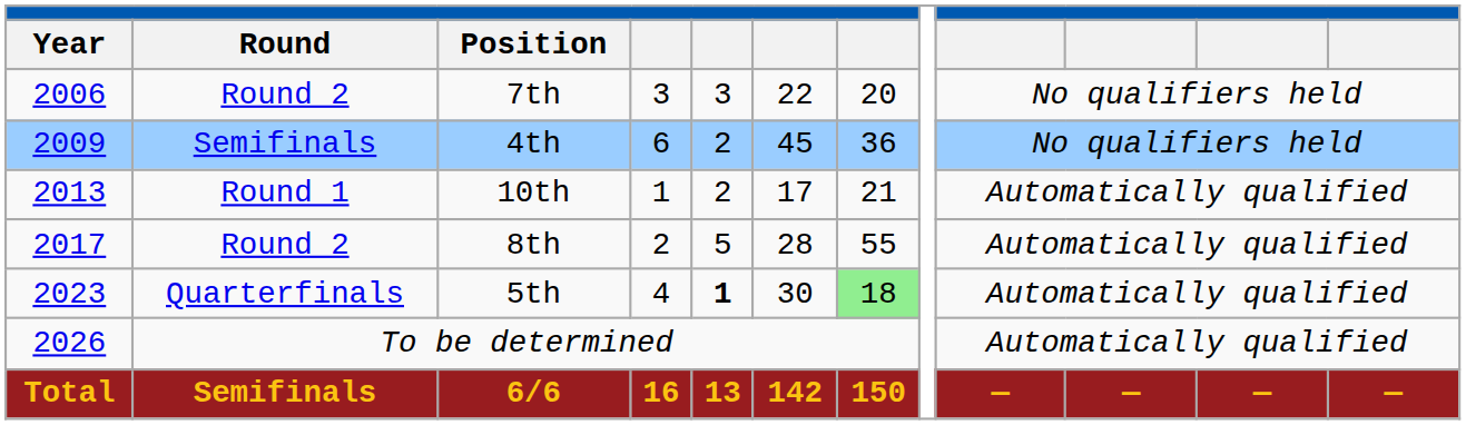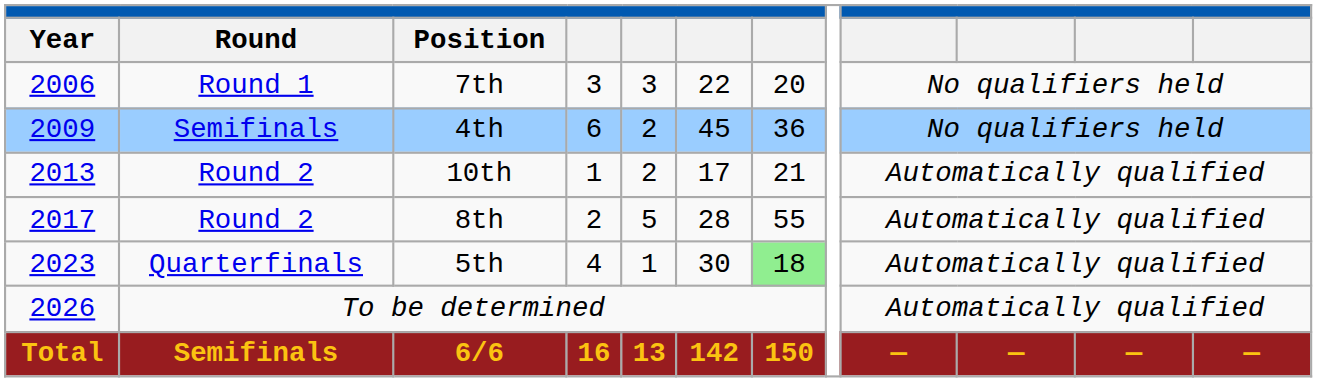 <table class="wikitable" style="text-align: center;">
 <tr>
 <th style="background:#0059B1;" colspan="7"><a href='#'></a> </th>
 <th style="background:white; width:1%;" rowspan="9"></th>
 <th style="background:#0059B1; color:#FBC311;" colspan="5"><a href='#'></a> </th>
 </tr>
 <tr>
 <th>Year</th>
 <th>Round</th>
 <th>Position</th>
 <th></th>
 <th></th>
 <th></th>
 <th></th>
 <th></th>
 <th></th>
 <th></th>
 <th></th>
 </tr>
 <tr>
 <td>  <a href='#'>2006</a></td>
-<td><a href='#'>Round 2</a></td>
+<td><a href='#'>Round 1</a></td>
 <td>7th</td>
 <td>3</td>
 <td>3</td>
 <td>22</td>
 <td>20</td>
 <td colspan=4><em>No qualifiers held</em></td>
 </tr>
 <tr style="background:#9acdff;">
 <td>  <a href='#'>2009</a></td>
 <td><a href='#'>Semifinals</a></td>
 <td>4th</td>
 <td>6</td>
 <td>2</td>
 <td>45</td>
 <td>36</td>
 <td colspan=4><em>No qualifiers held</em></td>
 </tr>
 <tr>
 <td> <a href='#'>2013</a></td>
-<td><a href='#'>Round 1</a></td>
+<td><a href='#'>Round 2</a></td>
 <td>10th</td>
 <td>1</td>
 <td>2</td>
 <td>17</td>
 <td>21</td>
 <td colspan=4><em>Automatically qualified</em></td>
 </tr>
 <tr>
 <td>  <a href='#'>2017</a></td>
 <td><a href='#'>Round 2</a></td>
 <td>8th</td>
 <td>2</td>
 <td>5</td>
 <td>28</td>
 <td>55</td>
 <td colspan=4><em>Automatically qualified</em></td>
 </tr>
 <tr>
 <td> <a href='#'>2023</a></td>
 <td><a href='#'>Quarterfinals</a></td>
 <td>5th</td>
 <td>4</td>
-<td><strong>1</strong></td>
+<td>1</td>
 <td>30</td>
 <td style="background: lightgreen;">18</td>
 <td colspan=5><em>Automatically qualified</em></td>
 </tr>
 <tr>
 <td> <a href='#'>2026</a></td>
 <td colspan=6><em>To be determined</em></td>
 <td colspan=4><em>Automatically qualified</em></td>
 </tr>
 <tr>
 <th style="color:#FBC311; background:#981C1F;">Total</th>
 <th style="color:#FBC311; background:#981C1F;">Semifinals</th>
 <th style="color:#FBC311; background:#981C1F;">6/6</th>
 <th style="color:#FBC311; background:#981C1F;">16</th>
 <th style="color:#FBC311; background:#981C1F;">13</th>
 <th style="color:#FBC311; background:#981C1F;">142</th>
 <th style="color:#FBC311; background:#981C1F;">150</th>
 <th style="color:#FBC311; background:#981C1F;">—</th>
 <th style="color:#FBC311; background:#981C1F;">—</th>
 <th style="color:#FBC311; background:#981C1F;">—</th>
 <th style="color:#FBC311; background:#981C1F;">—</th>
 </tr>
 </table>
